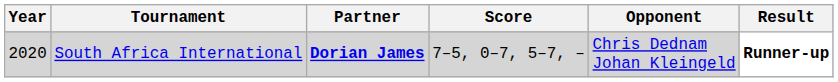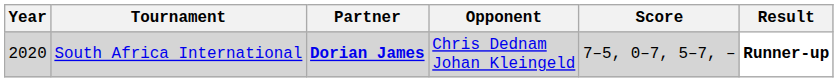 <table class="sortable wikitable" style="font-size: 90%;">
 <tr>
 <th>Year</th>
 <th>Tournament</th>
 <th>Partner</th>
+<th>Opponent</th>
 <th>Score</th>
-<th>Opponent</th>
 <th>Result</th>
 </tr>
 <tr style="background:#D5D5D5">
 <td align="center">2020</td>
 <td align="left"><a href='#'>South Africa International</a></td>
 <td align="left"><strong> <a href='#'>Dorian James</a></strong></td>
+<td align="left"> <a href='#'>Chris Dednam</a> <br>  <a href='#'>Johan Kleingeld</a></td>
 <td align="left">7–5, 0–7, 5–7, –</td>
-<td align="left"> <a href='#'>Chris Dednam</a> <br>  <a href='#'>Johan Kleingeld</a></td>
 <td style="text-align:left; background:white"> <strong>Runner-up</strong></td>
 </tr>
 </table>
